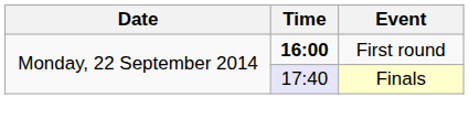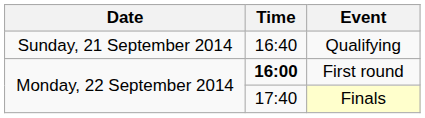 <table class = "wikitable" style="text-align:center;">
 <tr>
 <th width=220>Date</th>
 <th width=50>Time</th>
 <th width=100>Event</th>
 </tr>
 <tr>
+<td>Sunday, 21 September 2014</td>
+<td>16:40</td>
+<td>Qualifying</td>
+</tr>
+<tr>
 <td rowspan=2>Monday, 22 September 2014</td>
 <td><strong>16:00</strong></td>
 <td>First round</td>
 </tr>
 <tr>
-<td style="background: lavender;">17:40</td>
+<td>17:40</td>
 <td bgcolor=ffffcc>Finals</td>
 </tr>
 </table>
